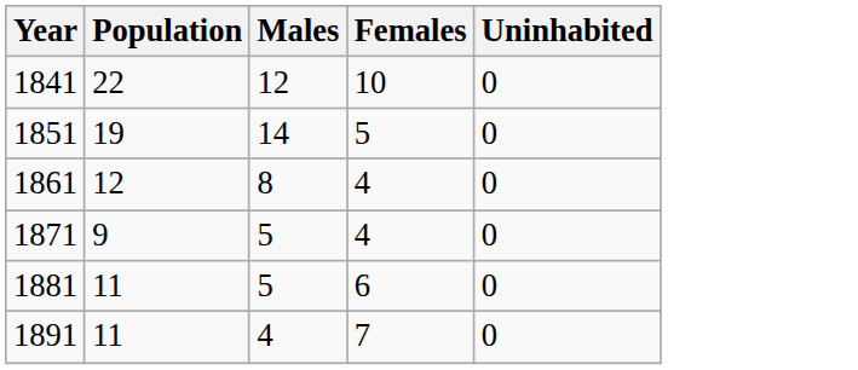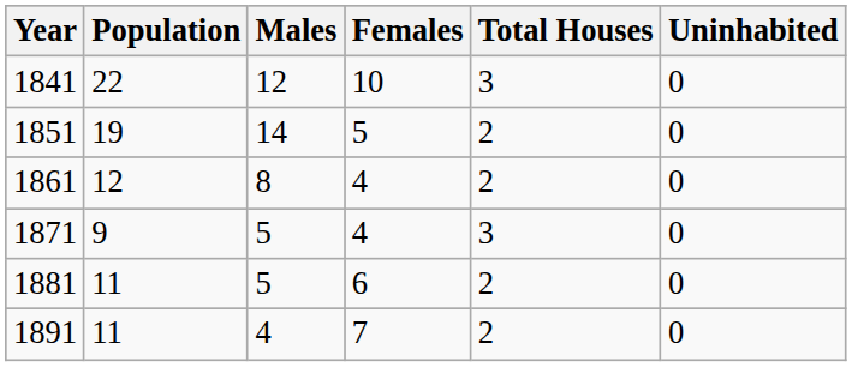 <table class="wikitable">
 <tr>
 <th>Year</th>
 <th>Population</th>
 <th>Males</th>
 <th>Females</th>
+<th>Total Houses</th>
 <th>Uninhabited</th>
 </tr>
 <tr>
 <td>1841</td>
 <td>22</td>
 <td>12</td>
 <td>10</td>
+<td>3</td>
 <td>0</td>
 </tr>
 <tr>
 <td>1851</td>
 <td>19</td>
 <td>14</td>
 <td>5</td>
+<td>2</td>
 <td>0</td>
 </tr>
 <tr>
 <td>1861</td>
 <td>12</td>
 <td>8</td>
 <td>4</td>
+<td>2</td>
 <td>0</td>
 </tr>
 <tr>
 <td>1871</td>
 <td>9</td>
 <td>5</td>
 <td>4</td>
+<td>3</td>
 <td>0</td>
 </tr>
 <tr>
 <td>1881</td>
 <td>11</td>
 <td>5</td>
 <td>6</td>
+<td>2</td>
 <td>0</td>
 </tr>
 <tr>
 <td>1891</td>
 <td>11</td>
 <td>4</td>
 <td>7</td>
+<td>2</td>
 <td>0</td>
 </tr>
 </table>
